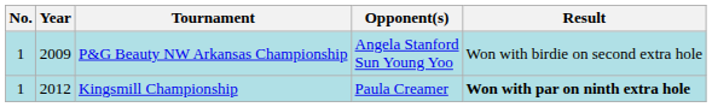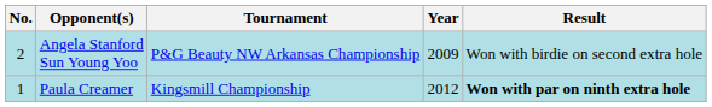 <table class="wikitable" style="font-size:95%;">
 <tr>
 <th>No.</th>
+<th>Opponent(s)</th>
+<th>Tournament</th>
 <th>Year</th>
-<th>Tournament</th>
-<th>Opponent(s)</th>
 <th>Result</th>
 </tr>
 <tr style="background:#B0E0E6;">
-<td align=center>1</td>
+<td align=center>2</td>
+<td> <a href='#'>Angela Stanford</a><br> <a href='#'>Sun Young Yoo</a></td>
+<td><a href='#'>P&G Beauty NW Arkansas Championship</a></td>
 <td>2009</td>
-<td><a href='#'>P&G Beauty NW Arkansas Championship</a></td>
-<td> <a href='#'>Angela Stanford</a><br> <a href='#'>Sun Young Yoo</a></td>
 <td>Won with birdie on second extra hole</td>
 </tr>
 <tr style="background:#B0E0E6;">
 <td align=center>1</td>
+<td> <a href='#'>Paula Creamer</a></td>
+<td><a href='#'>Kingsmill Championship</a></td>
 <td>2012</td>
-<td><a href='#'>Kingsmill Championship</a></td>
-<td> <a href='#'>Paula Creamer</a></td>
 <td><strong>Won with par on ninth extra hole</strong></td>
 </tr>
 </table>
